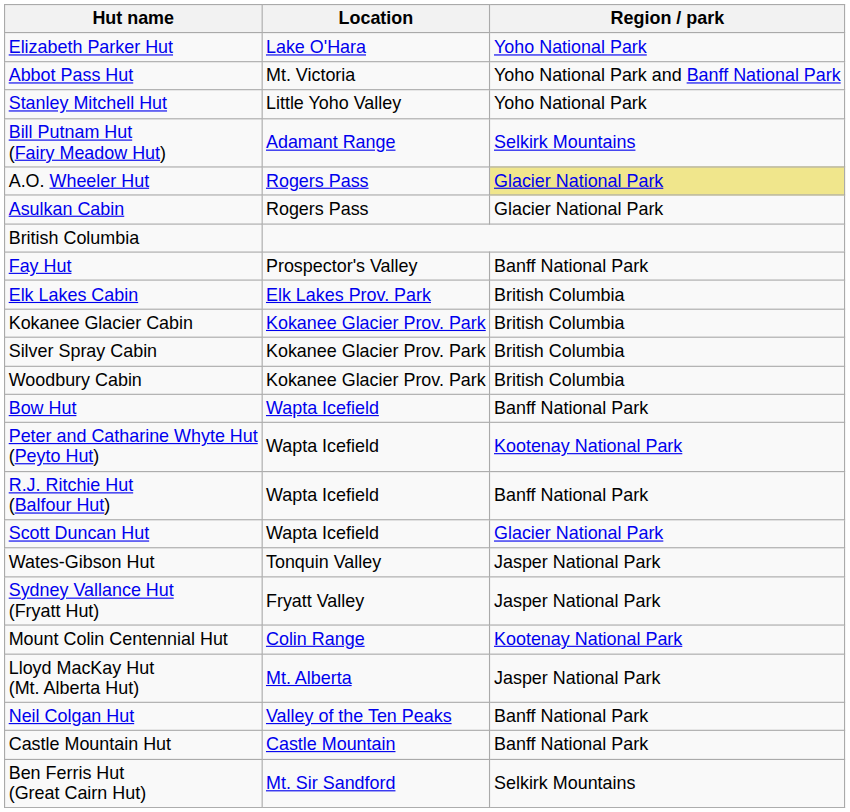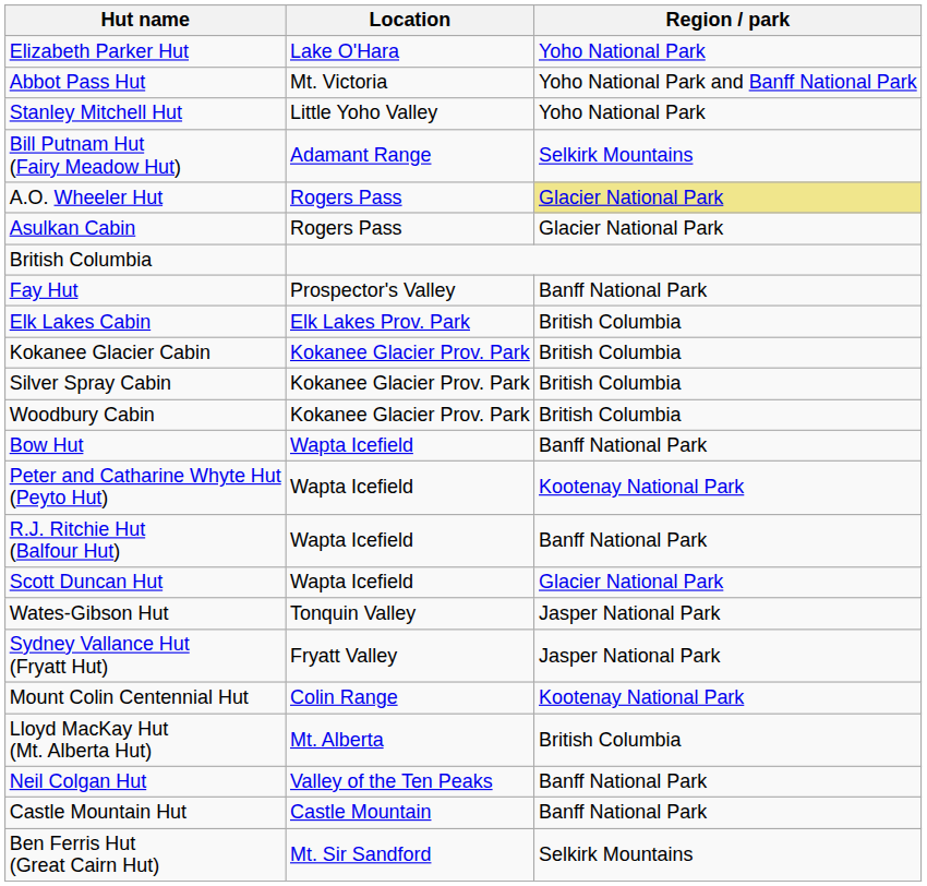 <table class="wikitable">
 <tr>
 <th>Hut name</th>
 <th>Location</th>
 <th>Region / park</th>
 </tr>
 <tr>
 <td><a href='#'>Elizabeth Parker Hut</a></td>
 <td><a href='#'>Lake O'Hara</a></td>
 <td><a href='#'>Yoho National Park</a></td>
 </tr>
 <tr>
 <td><a href='#'>Abbot Pass Hut</a></td>
 <td>Mt. Victoria</td>
 <td>Yoho National Park and <a href='#'>Banff National Park</a></td>
 </tr>
 <tr>
 <td><a href='#'>Stanley Mitchell Hut</a></td>
 <td>Little Yoho Valley</td>
 <td>Yoho National Park</td>
 </tr>
 <tr>
 <td><a href='#'>Bill Putnam Hut</a><br>(<a href='#'>Fairy Meadow Hut</a>)</td>
 <td><a href='#'>Adamant Range</a></td>
 <td><a href='#'>Selkirk Mountains</a></td>
 </tr>
 <tr>
 <td>A.O. <a href='#'>Wheeler Hut</a></td>
 <td><a href='#'>Rogers Pass</a></td>
 <td style="background: khaki;"><a href='#'>Glacier National Park</a></td>
 </tr>
 <tr>
 <td><a href='#'>Asulkan Cabin</a></td>
 <td>Rogers Pass</td>
 <td>Glacier National Park</td>
 </tr>
 <tr>
 <td>British Columbia</td>
 </tr>
 <tr>
 <td><a href='#'>Fay Hut</a></td>
 <td>Prospector's Valley</td>
 <td>Banff National Park</td>
 </tr>
 <tr>
 <td><a href='#'>Elk Lakes Cabin</a></td>
 <td><a href='#'>Elk Lakes Prov. Park</a></td>
 <td>British Columbia</td>
 </tr>
 <tr>
 <td>Kokanee Glacier Cabin</td>
 <td><a href='#'>Kokanee Glacier Prov. Park</a></td>
 <td>British Columbia</td>
 </tr>
 <tr>
 <td>Silver Spray Cabin</td>
 <td>Kokanee Glacier Prov. Park</td>
 <td>British Columbia</td>
 </tr>
 <tr>
 <td>Woodbury Cabin</td>
 <td>Kokanee Glacier Prov. Park</td>
 <td>British Columbia</td>
 </tr>
 <tr>
 <td><a href='#'>Bow Hut</a></td>
 <td><a href='#'>Wapta Icefield</a></td>
 <td>Banff National Park</td>
 </tr>
 <tr>
 <td><a href='#'>Peter and Catharine Whyte Hut</a><br>(<a href='#'>Peyto Hut</a>)</td>
 <td>Wapta Icefield</td>
 <td><a href='#'>Kootenay National Park</a></td>
 </tr>
 <tr>
 <td><a href='#'>R.J. Ritchie Hut</a><br>(<a href='#'>Balfour Hut</a>)</td>
 <td>Wapta Icefield</td>
 <td>Banff National Park</td>
 </tr>
 <tr>
 <td><a href='#'>Scott Duncan Hut</a></td>
 <td>Wapta Icefield</td>
 <td><a href='#'>Glacier National Park</a></td>
 </tr>
 <tr>
 <td>Wates-Gibson Hut</td>
 <td>Tonquin Valley</td>
 <td>Jasper National Park</td>
 </tr>
 <tr>
 <td><a href='#'>Sydney Vallance Hut</a><br>(Fryatt Hut)</td>
 <td>Fryatt Valley</td>
 <td>Jasper National Park</td>
 </tr>
 <tr>
 <td>Mount Colin Centennial Hut</td>
 <td><a href='#'>Colin Range</a></td>
 <td><a href='#'>Kootenay National Park</a></td>
 </tr>
 <tr>
 <td>Lloyd MacKay Hut<br>(Mt. Alberta Hut)</td>
 <td><a href='#'>Mt. Alberta</a></td>
-<td>Jasper National Park</td>
+<td>British Columbia</td>
 </tr>
 <tr>
 <td><a href='#'>Neil Colgan Hut</a></td>
 <td><a href='#'>Valley of the Ten Peaks</a></td>
 <td>Banff National Park</td>
 </tr>
 <tr>
 <td>Castle Mountain Hut</td>
 <td><a href='#'>Castle Mountain</a></td>
 <td>Banff National Park</td>
 </tr>
 <tr>
 <td>Ben Ferris Hut<br>(Great Cairn Hut)</td>
 <td><a href='#'>Mt. Sir Sandford</a></td>
 <td>Selkirk Mountains</td>
 </tr>
 </table>
